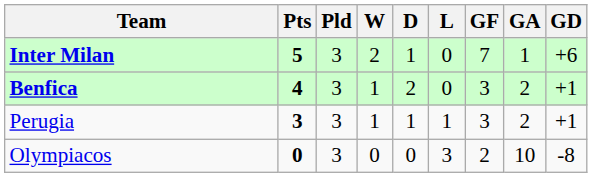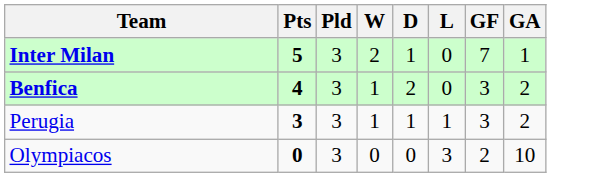 <table class="wikitable" style="text-align:center;">
 <tr>
 <th width=200>Team</th>
 <th width=20>Pts</th>
 <th width=20>Pld</th>
 <th width=20>W</th>
 <th width=20>D</th>
 <th width=20>L</th>
 <th width=20>GF</th>
 <th width=20>GA</th>
-<th width=20>GD</th>
 </tr>
 <tr style="background:#ccffcc">
 <td style="text-align:left"><strong> <a href='#'>Inter Milan</a></strong></td>
 <td><strong>5</strong></td>
 <td>3</td>
 <td>2</td>
 <td>1</td>
 <td>0</td>
 <td>7</td>
 <td>1</td>
-<td>+6</td>
 </tr>
 <tr style="background:#ccffcc">
 <td style="text-align:left"><strong> <a href='#'>Benfica</a></strong></td>
 <td><strong>4</strong></td>
 <td>3</td>
 <td>1</td>
 <td>2</td>
 <td>0</td>
 <td>3</td>
 <td>2</td>
-<td>+1</td>
 </tr>
 <tr>
 <td style="text-align:left"> <a href='#'>Perugia</a></td>
 <td><strong>3</strong></td>
 <td>3</td>
 <td>1</td>
 <td>1</td>
 <td>1</td>
 <td>3</td>
 <td>2</td>
-<td>+1</td>
 </tr>
 <tr>
 <td style="text-align:left"> <a href='#'>Olympiacos</a></td>
 <td><strong>0</strong></td>
 <td>3</td>
 <td>0</td>
 <td>0</td>
 <td>3</td>
 <td>2</td>
 <td>10</td>
-<td>-8</td>
 </tr>
 </table>
